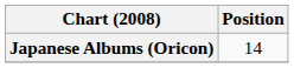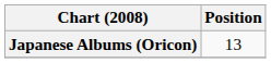 <table class="wikitable plainrowheaders">
 <tr>
 <th>Chart (2008)</th>
 <th>Position</th>
 </tr>
 <tr>
 <th scope="row">Japanese Albums (Oricon)</th>
-<td style="text-align:center;">14</td>
+<td style="text-align:center;">13</td>
 </tr>
 <tr>
 </tr>
 </table>
